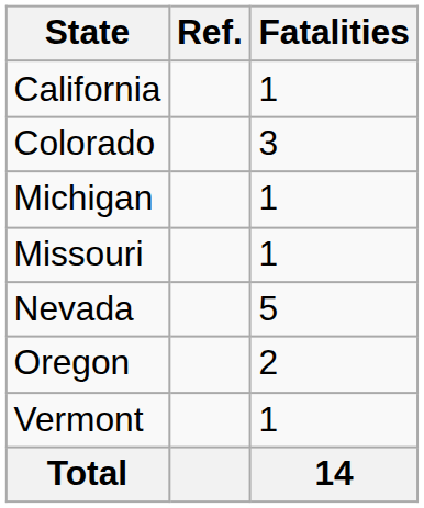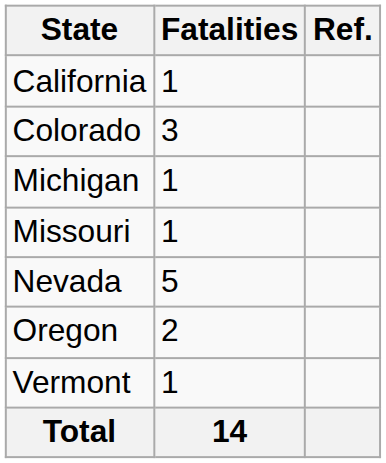 <table class="wikitable sortable" align="right">
 <tr>
 <th scope="col">State</th>
+<th scope="col">Fatalities</th>
 <th scope="col" class="unsortable">Ref.</th>
-<th scope="col">Fatalities</th>
 </tr>
 <tr>
 <td>California</td>
+<td>1</td>
 <td></td>
-<td>1</td>
 </tr>
 <tr>
 <td>Colorado</td>
+<td>3</td>
 <td></td>
-<td>3</td>
 </tr>
 <tr>
 <td>Michigan</td>
+<td>1</td>
 <td></td>
-<td>1</td>
 </tr>
 <tr>
 <td>Missouri</td>
+<td>1</td>
 <td></td>
-<td>1</td>
 </tr>
 <tr>
 <td>Nevada</td>
+<td>5</td>
 <td></td>
-<td>5</td>
 </tr>
 <tr>
 <td>Oregon</td>
+<td>2</td>
 <td></td>
-<td>2</td>
 </tr>
 <tr>
 <td>Vermont</td>
+<td>1</td>
 <td></td>
-<td>1</td>
 </tr>
 <tr>
 <th>Total</th>
+<th>14</th>
 <th></th>
-<th>14</th>
 </tr>
 </table>
